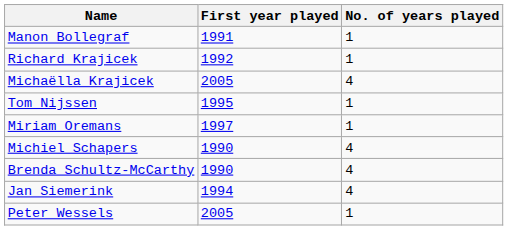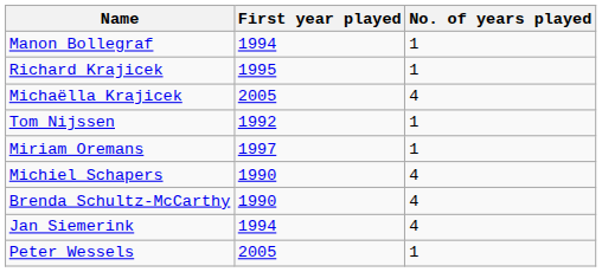 <table class="sortable wikitable">
 <tr>
 <th>Name</th>
 <th>First year played</th>
 <th>No. of years played</th>
 </tr>
 <tr>
 <td><a href='#'>Manon Bollegraf</a></td>
-<td><a href='#'>1991</a></td>
+<td><a href='#'>1994</a></td>
 <td>1</td>
 </tr>
 <tr>
 <td><a href='#'>Richard Krajicek</a></td>
-<td><a href='#'>1992</a></td>
+<td><a href='#'>1995</a></td>
 <td>1</td>
 </tr>
 <tr>
 <td><a href='#'>Michaëlla Krajicek</a></td>
 <td><a href='#'>2005</a></td>
 <td>4</td>
 </tr>
 <tr>
 <td><a href='#'>Tom Nijssen</a></td>
-<td><a href='#'>1995</a></td>
+<td><a href='#'>1992</a></td>
 <td>1</td>
 </tr>
 <tr>
 <td><a href='#'>Miriam Oremans</a></td>
 <td><a href='#'>1997</a></td>
 <td>1</td>
 </tr>
 <tr>
 <td><a href='#'>Michiel Schapers</a></td>
 <td><a href='#'>1990</a></td>
 <td>4</td>
 </tr>
 <tr>
 <td><a href='#'>Brenda Schultz-McCarthy</a></td>
 <td><a href='#'>1990</a></td>
 <td>4</td>
 </tr>
 <tr>
 <td><a href='#'>Jan Siemerink</a></td>
 <td><a href='#'>1994</a></td>
 <td>4</td>
 </tr>
 <tr>
 <td><a href='#'>Peter Wessels</a></td>
 <td><a href='#'>2005</a></td>
 <td>1</td>
 </tr>
 </table>
